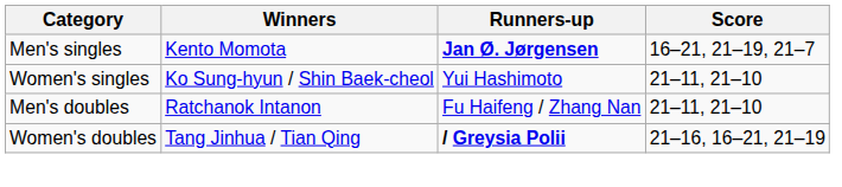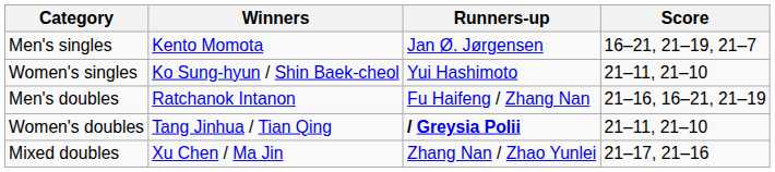 <table class=wikitable style="white-space:nowrap;">
 <tr>
 <th>Category</th>
 <th>Winners</th>
 <th>Runners-up</th>
 <th>Score</th>
 </tr>
 <tr>
 <td>Men's singles</td>
 <td> <a href='#'>Kento Momota</a></td>
-<td><strong> <a href='#'>Jan Ø. Jørgensen</a></strong></td>
+<td> <a href='#'>Jan Ø. Jørgensen</a></td>
 <td>16–21, 21–19, 21–7</td>
 </tr>
 <tr>
 <td>Women's singles</td>
 <td> <a href='#'>Ko Sung-hyun</a> / <a href='#'>Shin Baek-cheol</a></td>
 <td> <a href='#'>Yui Hashimoto</a></td>
 <td>21–11, 21–10</td>
 </tr>
 <tr>
 <td>Men's doubles</td>
 <td> <a href='#'>Ratchanok Intanon</a></td>
 <td> <a href='#'>Fu Haifeng</a> / <a href='#'>Zhang Nan</a></td>
-<td>21–11, 21–10</td>
+<td>21–16, 16–21, 21–19</td>
 </tr>
 <tr>
 <td>Women's doubles</td>
 <td> <a href='#'>Tang Jinhua</a> / <a href='#'>Tian Qing</a></td>
 <td><strong> / <a href='#'>Greysia Polii</a></strong></td>
-<td>21–16, 16–21, 21–19</td>
+<td>21–11, 21–10</td>
+</tr>
+<tr>
+<td>Mixed doubles</td>
+<td> <a href='#'>Xu Chen</a> / <a href='#'>Ma Jin</a></td>
+<td> <a href='#'>Zhang Nan</a> / <a href='#'>Zhao Yunlei</a></td>
+<td>21–17, 21–16</td>
 </tr>
 </table>
